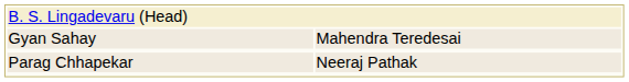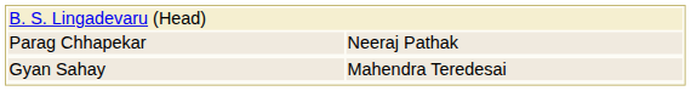 <table style="width:100%;border: 1px solid #BEB168;background-color:#FDFCF6;">
 <tr>
 <td colspan="2" style="background-color:#F5EFD0;"> <a href='#'>B. S. Lingadevaru</a> (Head)</td>
+</tr>
+<tr style="background-color:#F0EADF;">
+<td style="width:50%"> Parag Chhapekar</td>
+<td style="width:50%"> Neeraj Pathak</td>
+</tr>
+<tr style="vertical-align:top;">
 </tr>
 <tr style="background-color:#F0EADF;">
 <td style="width:50%"> Gyan Sahay</td>
 <td style="width:50%"> Mahendra Teredesai</td>
 </tr>
 <tr style="vertical-align:top;">
 </tr>
-<tr style="background-color:#F0EADF;">
-<td style="width:50%"> Parag Chhapekar</td>
-<td style="width:50%"> Neeraj Pathak</td>
-</tr>
-<tr style="vertical-align:top;">
-</tr>
 </table>
